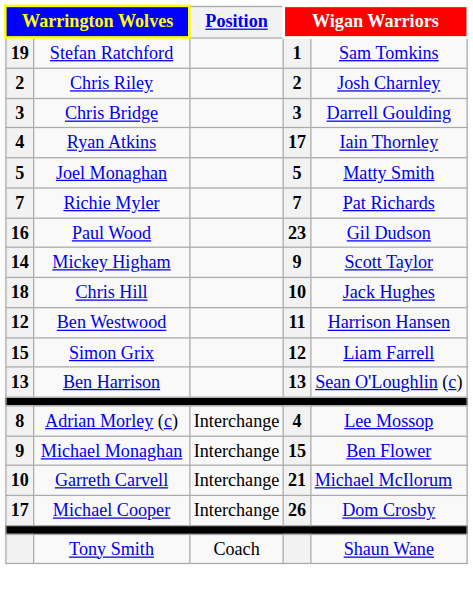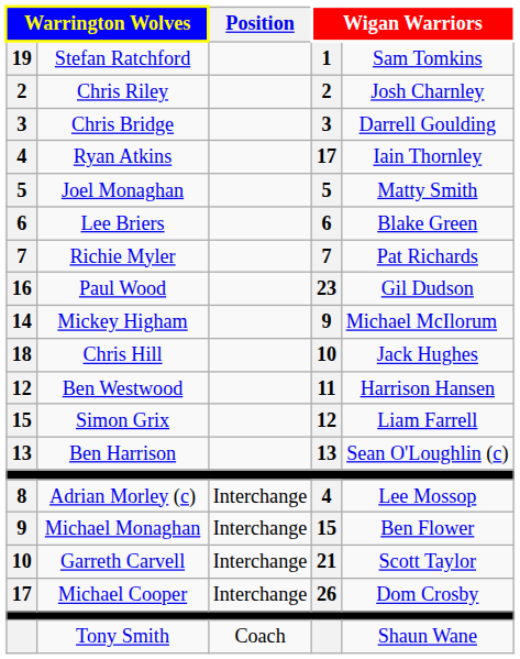 <table class="wikitable" style="float:right; font-size:90%;">
 <tr>
 <th colspan="2"  style="width:138px; background:blue; color:yellow; border:2px solid yellow;"><strong>Warrington Wolves</strong></th>
 <th><a href='#'>Position</a></th>
 <th colspan="2"  style="width:138px; background:red; color:white; border:2px solid white;"><strong>Wigan Warriors</strong></th>
 </tr>
 <tr>
 <th>19</th>
 <td style="text-align:center;"> <a href='#'>Stefan Ratchford</a></td>
 <td style="text-align:center;"></td>
 <th>1</th>
 <td style="text-align:center;"> <a href='#'>Sam Tomkins</a></td>
 </tr>
 <tr>
 <th>2</th>
 <td style="text-align:center;"> <a href='#'>Chris Riley</a></td>
 <td style="text-align:center;"></td>
 <th>2</th>
 <td style="text-align:center;"> <a href='#'>Josh Charnley</a></td>
 </tr>
 <tr>
 <th>3</th>
 <td style="text-align:center;"> <a href='#'>Chris Bridge</a></td>
 <td style="text-align:center;"></td>
 <th>3</th>
 <td style="text-align:center;"> <a href='#'>Darrell Goulding</a></td>
 </tr>
 <tr>
 <th>4</th>
 <td style="text-align:center;"> <a href='#'>Ryan Atkins</a></td>
 <td style="text-align:center;"></td>
 <th>17</th>
 <td style="text-align:center;"> <a href='#'>Iain Thornley</a></td>
 </tr>
 <tr>
 <th>5</th>
 <td style="text-align:center;"> <a href='#'>Joel Monaghan</a></td>
 <td style="text-align:center;"></td>
 <th>5</th>
 <td style="text-align:center;"> <a href='#'>Matty Smith</a></td>
 </tr>
 <tr>
+<th>6</th>
+<td style="text-align:center;"> <a href='#'>Lee Briers</a></td>
+<td style="text-align:center;"></td>
+<th>6</th>
+<td style="text-align:center;"> <a href='#'>Blake Green</a></td>
+</tr>
+<tr>
 <th>7</th>
 <td style="text-align:center;"> <a href='#'>Richie Myler</a></td>
 <td style="text-align:center;"></td>
 <th>7</th>
 <td style="text-align:center;"> <a href='#'>Pat Richards</a></td>
 </tr>
 <tr>
 <th>16</th>
 <td style="text-align:center;"> <a href='#'>Paul Wood</a></td>
 <td style="text-align:center;"></td>
 <th>23</th>
 <td style="text-align:center;"> <a href='#'>Gil Dudson</a></td>
 </tr>
 <tr>
 <th>14</th>
 <td style="text-align:center;"> <a href='#'>Mickey Higham</a></td>
 <td style="text-align:center;"></td>
 <th>9</th>
-<td style="text-align:center;"> <a href='#'>Scott Taylor</a></td>
+<td style="text-align:centre"> <a href='#'>Michael McIlorum</a></td>
 </tr>
 <tr>
 <th>18</th>
 <td style="text-align:center;"> <a href='#'>Chris Hill</a></td>
 <td style="text-align:center;"></td>
 <th>10</th>
 <td style="text-align:center;"> <a href='#'>Jack Hughes</a></td>
 </tr>
 <tr>
 <th>12</th>
 <td style="text-align:center;"> <a href='#'>Ben Westwood</a></td>
 <td style="text-align:center;"></td>
 <th>11</th>
 <td style="text-align:center;"> <a href='#'>Harrison Hansen</a></td>
 </tr>
 <tr>
 <th>15</th>
 <td style="text-align:center;"> <a href='#'>Simon Grix</a></td>
 <td style="text-align:center;"></td>
 <th>12</th>
 <td style="text-align:center;"> <a href='#'>Liam Farrell</a></td>
 </tr>
 <tr>
 <th>13</th>
 <td style="text-align:center;"> <a href='#'>Ben Harrison</a></td>
 <td style="text-align:center;"></td>
 <th>13</th>
 <td style="text-align:center;"> <a href='#'>Sean O'Loughlin</a>  (<a href='#'>c</a>)</td>
 </tr>
 <tr>
 <td style=background:black; colspan=5></td>
 </tr>
 <tr>
 <th>8</th>
 <td style="text-align:center;"> <a href='#'>Adrian Morley</a> (<a href='#'>c</a>)</td>
 <td style="text-align:center;">Interchange</td>
 <th>4</th>
 <td style="text-align:center;"> <a href='#'>Lee Mossop</a></td>
 </tr>
 <tr>
 <th>9</th>
 <td style="text-align:center;"> <a href='#'>Michael Monaghan</a></td>
 <td style="text-align:center;">Interchange</td>
 <th>15</th>
 <td style="text-align:center;"> <a href='#'>Ben Flower</a></td>
 </tr>
 <tr>
 <th>10</th>
 <td style="text-align:center;"> <a href='#'>Garreth Carvell</a></td>
 <td style="text-align:center;">Interchange</td>
 <th>21</th>
-<td style="text-align:centre"> <a href='#'>Michael McIlorum</a></td>
+<td style="text-align:center;"> <a href='#'>Scott Taylor</a></td>
 </tr>
 <tr>
 <th>17</th>
 <td style="text-align:center;"> <a href='#'>Michael Cooper</a></td>
 <td style="text-align:center;">Interchange</td>
 <th>26</th>
 <td style="text-align:center;"> <a href='#'>Dom Crosby</a></td>
 </tr>
 <tr>
 <td style=background:black; colspan=5></td>
 </tr>
 <tr>
 <th></th>
 <td style="text-align:center;"> <a href='#'>Tony Smith</a></td>
 <td style="text-align:center;">Coach</td>
 <th></th>
 <td style="text-align:center;"> <a href='#'>Shaun Wane</a></td>
 </tr>
 </table>
